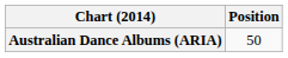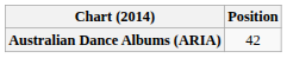 <table class="wikitable plainrowheaders" style="text-align:center">
 <tr>
 <th scope="col">Chart (2014)</th>
 <th scope="col">Position</th>
 </tr>
 <tr>
 <th scope="row">Australian Dance Albums (ARIA)</th>
-<td>50</td>
+<td>42</td>
 </tr>
 </table>
